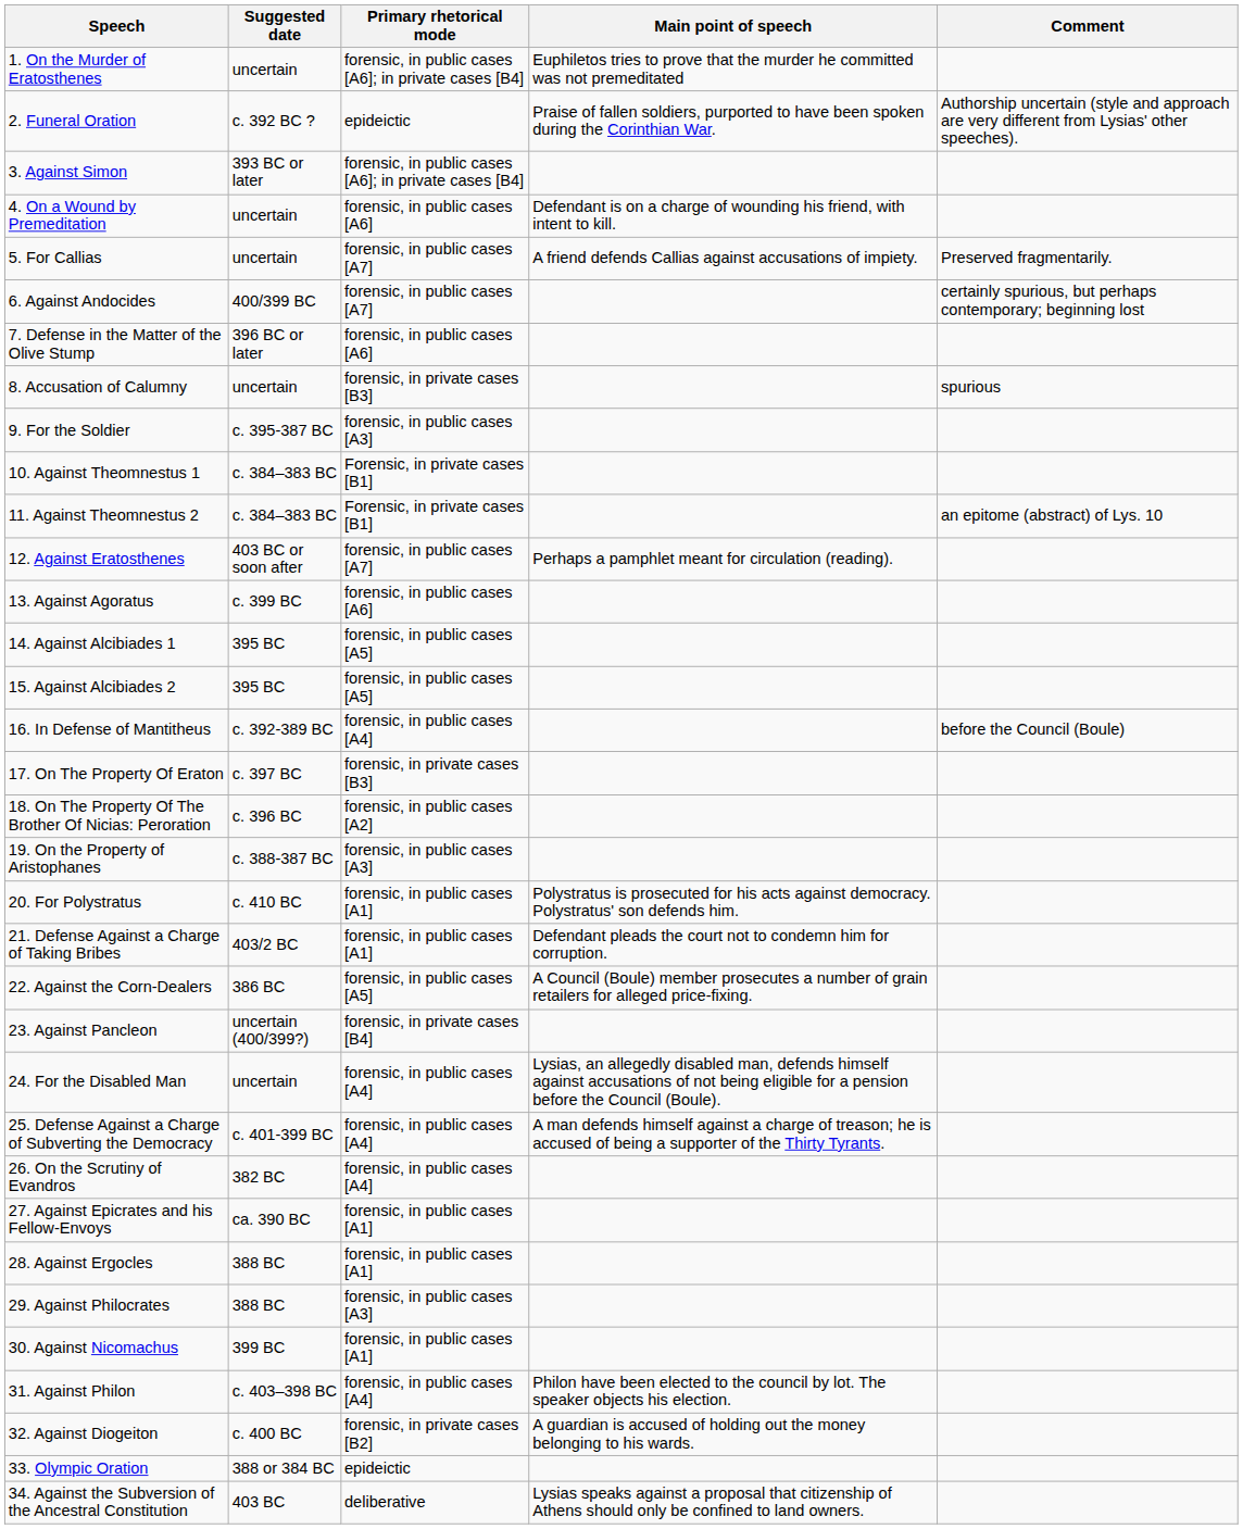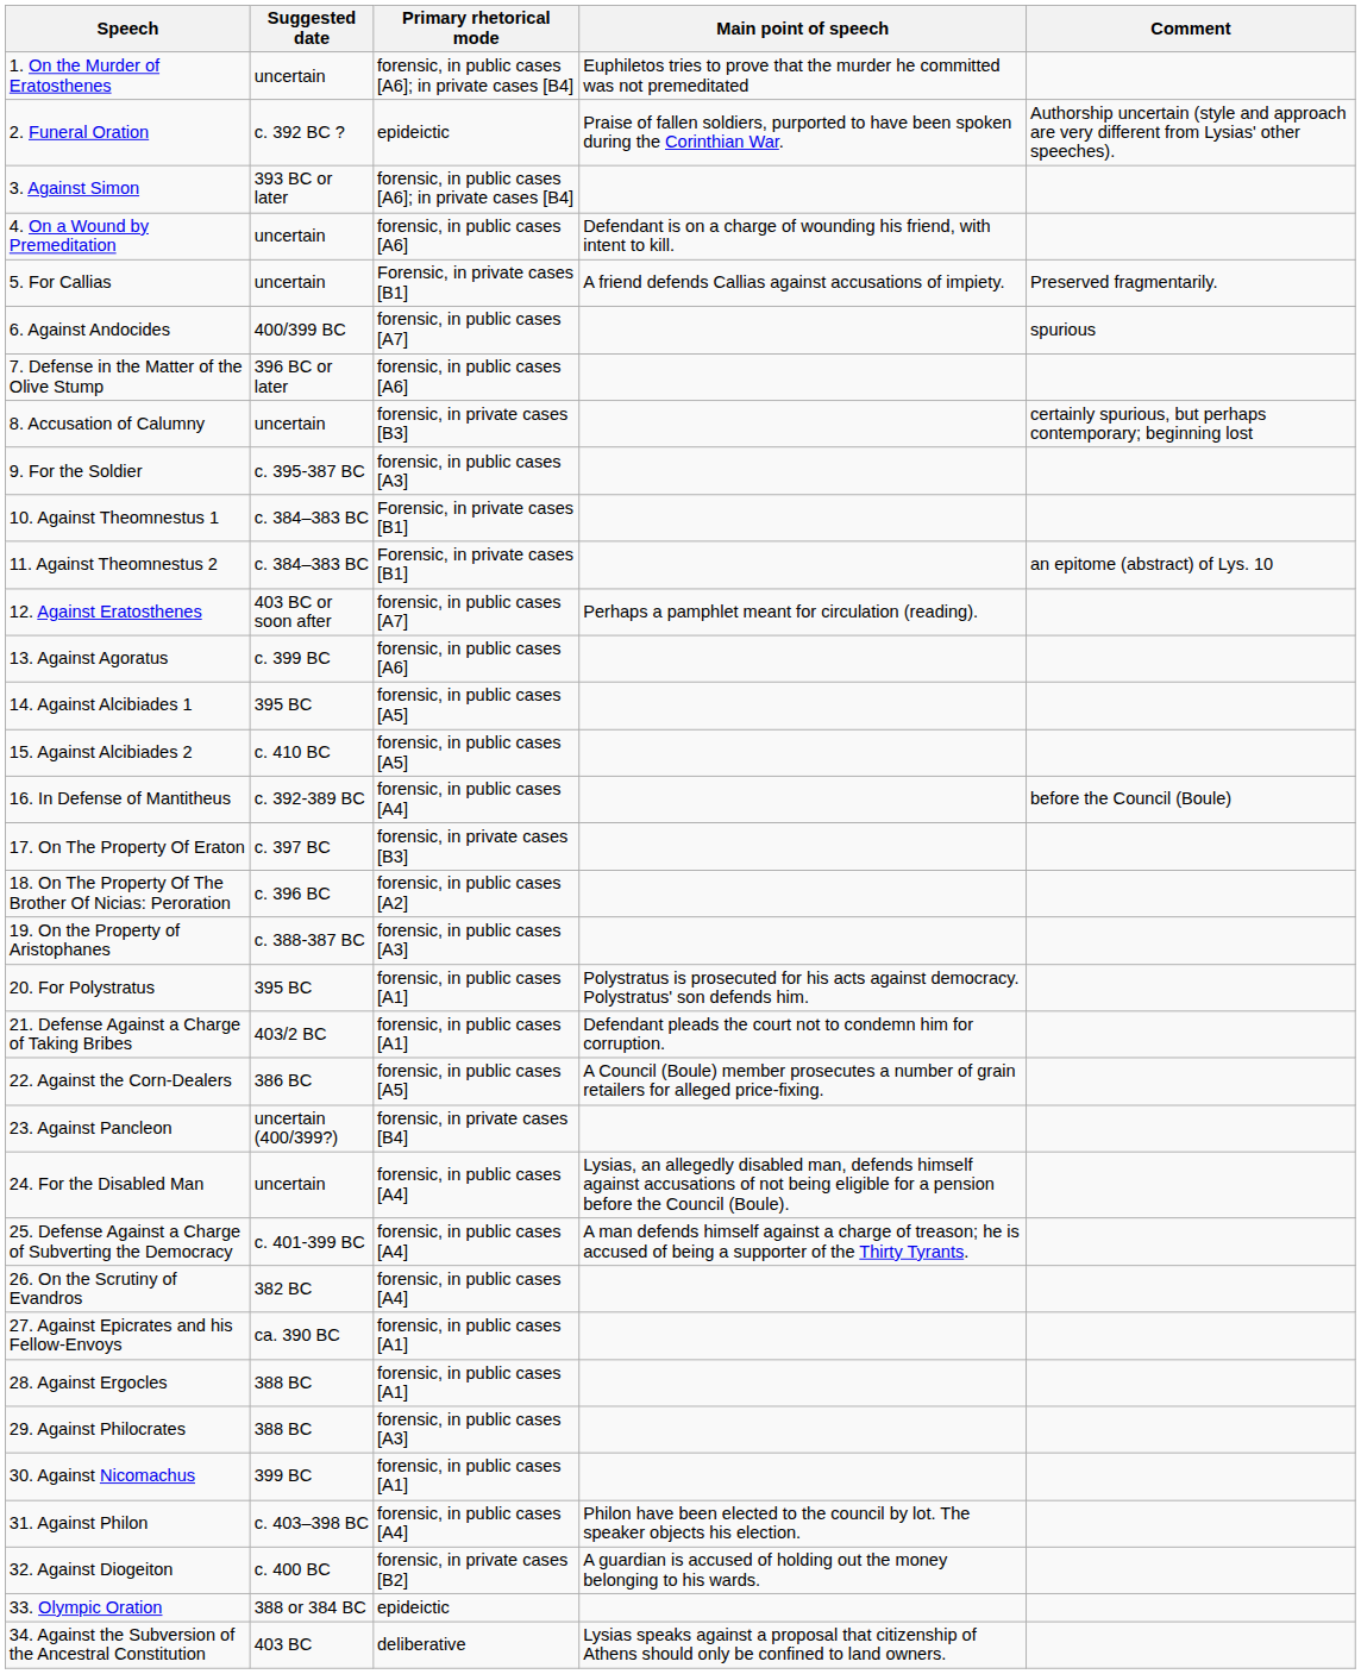 <table class="wikitable">
 <tr>
 <th>Speech</th>
 <th>Suggested date</th>
 <th>Primary rhetorical mode</th>
 <th>Main point of speech</th>
 <th>Comment</th>
 </tr>
 <tr>
 <td>1. <a href='#'>On the Murder of Eratosthenes</a></td>
 <td>uncertain</td>
 <td>forensic, in public cases [A6]; in private cases [B4]</td>
 <td>Euphiletos tries to prove that the murder he committed was not premeditated</td>
 <td></td>
 </tr>
 <tr>
 <td>2. <a href='#'>Funeral Oration</a></td>
 <td>c. 392 BC ?</td>
 <td>epideictic</td>
 <td>Praise of fallen soldiers, purported to have been spoken during the <a href='#'>Corinthian War</a>.</td>
 <td>Authorship uncertain (style and approach are very different from Lysias' other speeches).</td>
 </tr>
 <tr>
 <td>3. <a href='#'>Against Simon</a></td>
 <td>393 BC or later</td>
 <td>forensic, in public cases [A6]; in private cases [B4]</td>
 <td></td>
 <td></td>
 </tr>
 <tr>
 <td>4. <a href='#'>On a Wound by Premeditation</a></td>
 <td>uncertain</td>
 <td>forensic, in public cases [A6]</td>
 <td>Defendant is on a charge of wounding his friend, with intent to kill.</td>
 <td></td>
 </tr>
 <tr>
 <td>5. For Callias</td>
 <td>uncertain</td>
-<td>forensic, in public cases [A7]</td>
+<td>Forensic, in private cases [B1]</td>
 <td>A friend defends Callias against accusations of impiety.</td>
 <td>Preserved fragmentarily.</td>
 </tr>
 <tr>
 <td>6. Against Andocides</td>
 <td>400/399 BC</td>
 <td>forensic, in public cases [A7]</td>
 <td></td>
-<td>certainly spurious, but perhaps contemporary; beginning lost</td>
+<td>spurious</td>
 </tr>
 <tr>
 <td>7. Defense in the Matter of the Olive Stump</td>
 <td>396 BC or later</td>
 <td>forensic, in public cases [A6]</td>
 <td></td>
 <td></td>
 </tr>
 <tr>
 <td>8. Accusation of Calumny</td>
 <td>uncertain</td>
 <td>forensic, in private cases [B3]</td>
 <td></td>
-<td>spurious</td>
+<td>certainly spurious, but perhaps contemporary; beginning lost</td>
 </tr>
 <tr>
 <td>9. For the Soldier</td>
 <td>c. 395-387 BC</td>
 <td>forensic, in public cases [A3]</td>
 <td></td>
 <td></td>
 </tr>
 <tr>
 <td>10. Against Theomnestus 1</td>
 <td>c. 384–383 BC</td>
 <td>Forensic, in private cases [B1]</td>
 <td></td>
 <td></td>
 </tr>
 <tr>
 <td>11. Against Theomnestus 2</td>
 <td>c. 384–383 BC</td>
 <td>Forensic, in private cases [B1]</td>
 <td></td>
 <td>an epitome (abstract) of Lys. 10</td>
 </tr>
 <tr>
 <td>12. <a href='#'>Against Eratosthenes</a></td>
 <td>403 BC or soon after</td>
 <td>forensic, in public cases [A7]</td>
 <td>Perhaps a pamphlet meant for circulation (reading).</td>
 <td></td>
 </tr>
 <tr>
 <td>13. Against Agoratus</td>
 <td>c. 399 BC</td>
 <td>forensic, in public cases [A6]</td>
 <td></td>
 <td></td>
 </tr>
 <tr>
 <td>14. Against Alcibiades 1</td>
 <td>395 BC</td>
 <td>forensic, in public cases [A5]</td>
 <td></td>
 <td></td>
 </tr>
 <tr>
 <td>15. Against Alcibiades 2</td>
-<td>395 BC</td>
+<td>c. 410 BC</td>
 <td>forensic, in public cases [A5]</td>
 <td></td>
 <td></td>
 </tr>
 <tr>
 <td>16. In Defense of Mantitheus</td>
 <td>c. 392-389 BC</td>
 <td>forensic, in public cases [A4]</td>
 <td></td>
 <td>before the Council (Boule)</td>
 </tr>
 <tr>
 <td>17. On The Property Of Eraton</td>
 <td>c. 397 BC</td>
 <td>forensic, in private cases [B3]</td>
 <td></td>
 <td></td>
 </tr>
 <tr>
 <td>18. On The Property Of The Brother Of Nicias: Peroration</td>
 <td>c. 396 BC</td>
 <td>forensic, in public cases [A2]</td>
 <td></td>
 <td></td>
 </tr>
 <tr>
 <td>19. On the Property of Aristophanes</td>
 <td>c. 388-387 BC</td>
 <td>forensic, in public cases [A3]</td>
 <td></td>
 <td></td>
 </tr>
 <tr>
 <td>20. For Polystratus</td>
-<td>c. 410 BC</td>
+<td>395 BC</td>
 <td>forensic, in public cases [A1]</td>
 <td>Polystratus is prosecuted for his acts against democracy. Polystratus' son defends him.</td>
 <td></td>
 </tr>
 <tr>
 <td>21. Defense Against a Charge of Taking Bribes</td>
 <td>403/2 BC</td>
 <td>forensic, in public cases [A1]</td>
 <td>Defendant pleads the court not to condemn him for corruption.</td>
 <td></td>
 </tr>
 <tr>
 <td>22. Against the Corn-Dealers</td>
 <td>386 BC</td>
 <td>forensic, in public cases [A5]</td>
 <td>A Council (Boule) member prosecutes a number of grain retailers for alleged price-fixing.</td>
 <td></td>
 </tr>
 <tr>
 <td>23. Against Pancleon</td>
 <td>uncertain (400/399?)</td>
 <td>forensic, in private cases [B4]</td>
 <td></td>
 <td></td>
 </tr>
 <tr>
 <td>24. For the Disabled Man</td>
 <td>uncertain</td>
 <td>forensic, in public cases [A4]</td>
 <td>Lysias, an allegedly disabled man, defends himself against accusations of not being eligible for a pension before the Council (Boule).</td>
 <td></td>
 </tr>
 <tr>
 <td>25. Defense Against a Charge of Subverting the Democracy</td>
 <td>c. 401-399 BC</td>
 <td>forensic, in public cases [A4]</td>
 <td>A man defends himself against a charge of treason; he is accused of being a supporter of the <a href='#'>Thirty Tyrants</a>.</td>
 <td></td>
 </tr>
 <tr>
 <td>26. On the Scrutiny of Evandros</td>
 <td>382 BC</td>
 <td>forensic, in public cases [A4]</td>
 <td></td>
 <td></td>
 </tr>
 <tr>
 <td>27. Against Epicrates and his Fellow-Envoys</td>
 <td>ca. 390 BC</td>
 <td>forensic, in public cases [A1]</td>
 <td></td>
 <td></td>
 </tr>
 <tr>
 <td>28. Against Ergocles</td>
 <td>388 BC</td>
 <td>forensic, in public cases [A1]</td>
 <td></td>
 <td></td>
 </tr>
 <tr>
 <td>29. Against Philocrates</td>
 <td>388 BC</td>
 <td>forensic, in public cases [A3]</td>
 <td></td>
 <td></td>
 </tr>
 <tr>
 <td>30. Against <a href='#'>Nicomachus</a></td>
 <td>399 BC</td>
 <td>forensic, in public cases [A1]</td>
 <td></td>
 <td></td>
 </tr>
 <tr>
 <td>31. Against Philon</td>
 <td>c. 403–398 BC</td>
 <td>forensic, in public cases [A4]</td>
 <td>Philon have been elected to the council by lot. The speaker objects his election.</td>
 <td></td>
 </tr>
 <tr>
 <td>32. Against Diogeiton</td>
 <td>c. 400 BC</td>
 <td>forensic, in private cases [B2]</td>
 <td>A guardian is accused of holding out the money belonging to his wards.</td>
 <td></td>
 </tr>
 <tr>
 <td>33. <a href='#'>Olympic Oration</a></td>
 <td>388 or 384 BC</td>
 <td>epideictic</td>
 <td></td>
 <td></td>
 </tr>
 <tr>
 <td>34. Against the Subversion of the Ancestral Constitution</td>
 <td>403 BC</td>
 <td>deliberative</td>
 <td>Lysias speaks against a proposal that citizenship of Athens should only be confined to land owners.</td>
 <td></td>
 </tr>
 </table>
